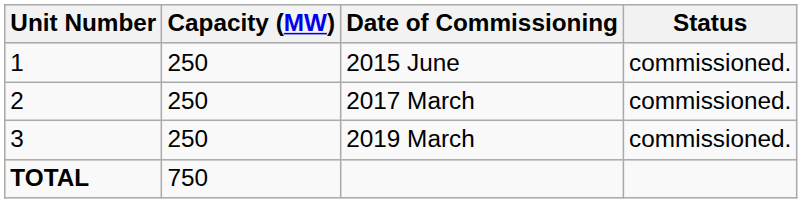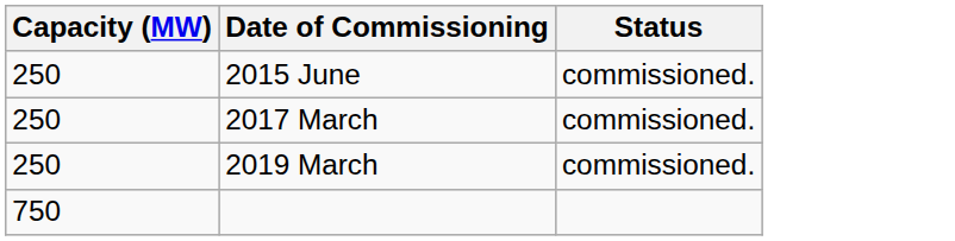 <table class="wikitable">
 <tr>
-<th>Unit Number</th>
 <th>Capacity (<a href='#'>MW</a>)</th>
 <th>Date of Commissioning</th>
 <th>Status</th>
 </tr>
 <tr>
-<td>1</td>
 <td>250</td>
 <td>2015 June</td>
 <td>commissioned.</td>
 </tr>
 <tr>
-<td>2</td>
 <td>250</td>
 <td>2017 March</td>
 <td>commissioned.</td>
 </tr>
 <tr>
-<td>3</td>
 <td>250</td>
 <td>2019 March</td>
 <td>commissioned.</td>
 </tr>
 <tr>
-<td><strong>TOTAL</strong></td>
 <td>750</td>
 <td></td>
 <td></td>
 </tr>
 </table>
